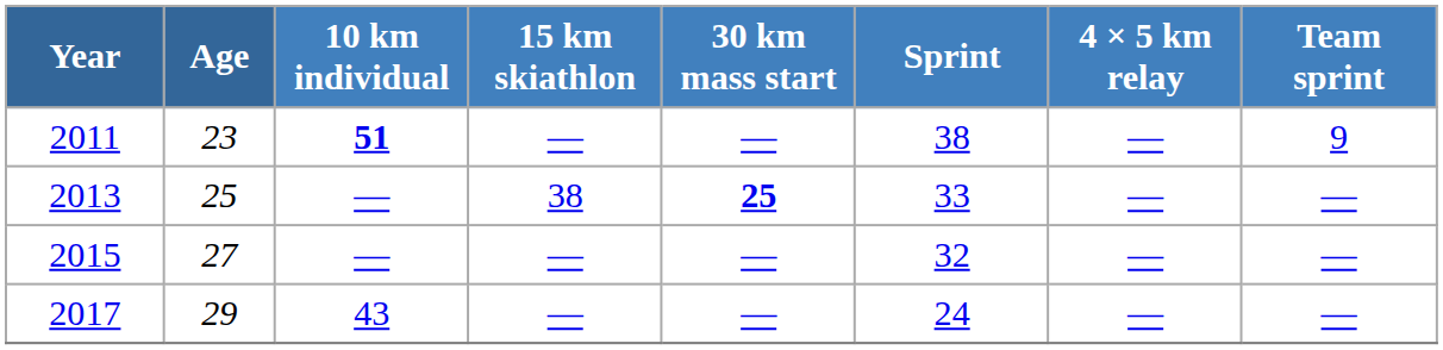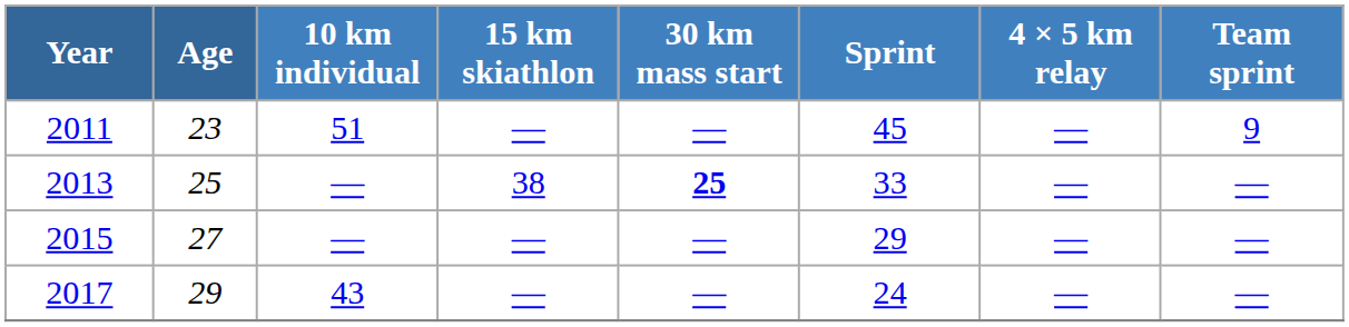 <table class="wikitable" style="font-size:95%; text-align:center; border:gray solid 1px; background:#fff;">
 <tr>
 <th style="background:#369; color:white; width:60px;"> Year </th>
 <th style="background:#369; color:white; width:40px;"> Age </th>
 <th style="background-color:#4180be; color:white; width:75px;"> 10 km <br> individual </th>
 <th style="background-color:#4180be; color:white; width:75px;"> 15 km <br> skiathlon </th>
 <th style="background-color:#4180be; color:white; width:75px;"> 30 km <br> mass start </th>
 <th style="background-color:#4180be; color:white; width:75px;"> Sprint </th>
 <th style="background-color:#4180be; color:white; width:75px;"> 4 × 5 km <br> relay </th>
 <th style="background-color:#4180be; color:white; width:75px;"> Team <br> sprint </th>
 </tr>
 <tr>
 <td><a href='#'>2011</a></td>
 <td><em>23</em></td>
-<td><strong><a href='#'>51</a></strong></td>
+<td><a href='#'>51</a></td>
 <td><a href='#'>—</a></td>
 <td><a href='#'>—</a></td>
-<td><a href='#'>38</a></td>
+<td><a href='#'>45</a></td>
 <td><a href='#'>—</a></td>
 <td><a href='#'>9</a></td>
 </tr>
 <tr>
 <td><a href='#'>2013</a></td>
 <td><em>25</em></td>
 <td><a href='#'>—</a></td>
 <td><a href='#'>38</a></td>
 <td><strong><a href='#'>25</a></strong></td>
 <td><a href='#'>33</a></td>
 <td><a href='#'>—</a></td>
 <td><a href='#'>—</a></td>
 </tr>
 <tr>
 <td><a href='#'>2015</a></td>
 <td><em>27</em></td>
 <td><a href='#'>—</a></td>
 <td><a href='#'>—</a></td>
 <td><a href='#'>—</a></td>
-<td><a href='#'>32</a></td>
+<td><a href='#'>29</a></td>
 <td><a href='#'>—</a></td>
 <td><a href='#'>—</a></td>
 </tr>
 <tr>
 <td><a href='#'>2017</a></td>
 <td><em>29</em></td>
 <td><a href='#'>43</a></td>
 <td><a href='#'>—</a></td>
 <td><a href='#'>—</a></td>
 <td><a href='#'>24</a></td>
 <td><a href='#'>—</a></td>
 <td><a href='#'>—</a></td>
 </tr>
 <tr>
 </tr>
 </table>
